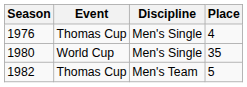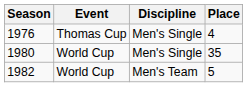 <table class=wikitable style=font-size:90%;>
 <tr>
 <th>Season</th>
 <th>Event</th>
 <th>Discipline</th>
 <th>Place</th>
 </tr>
 <tr>
 <td>1976</td>
 <td>Thomas Cup</td>
 <td>Men's Single</td>
 <td>4</td>
 </tr>
 <tr>
 <td>1980</td>
 <td>World Cup</td>
 <td>Men's Single</td>
 <td>35</td>
 </tr>
 <tr>
 <td>1982</td>
-<td>Thomas Cup</td>
+<td>World Cup</td>
 <td>Men's Team</td>
 <td>5</td>
 </tr>
 </table>
